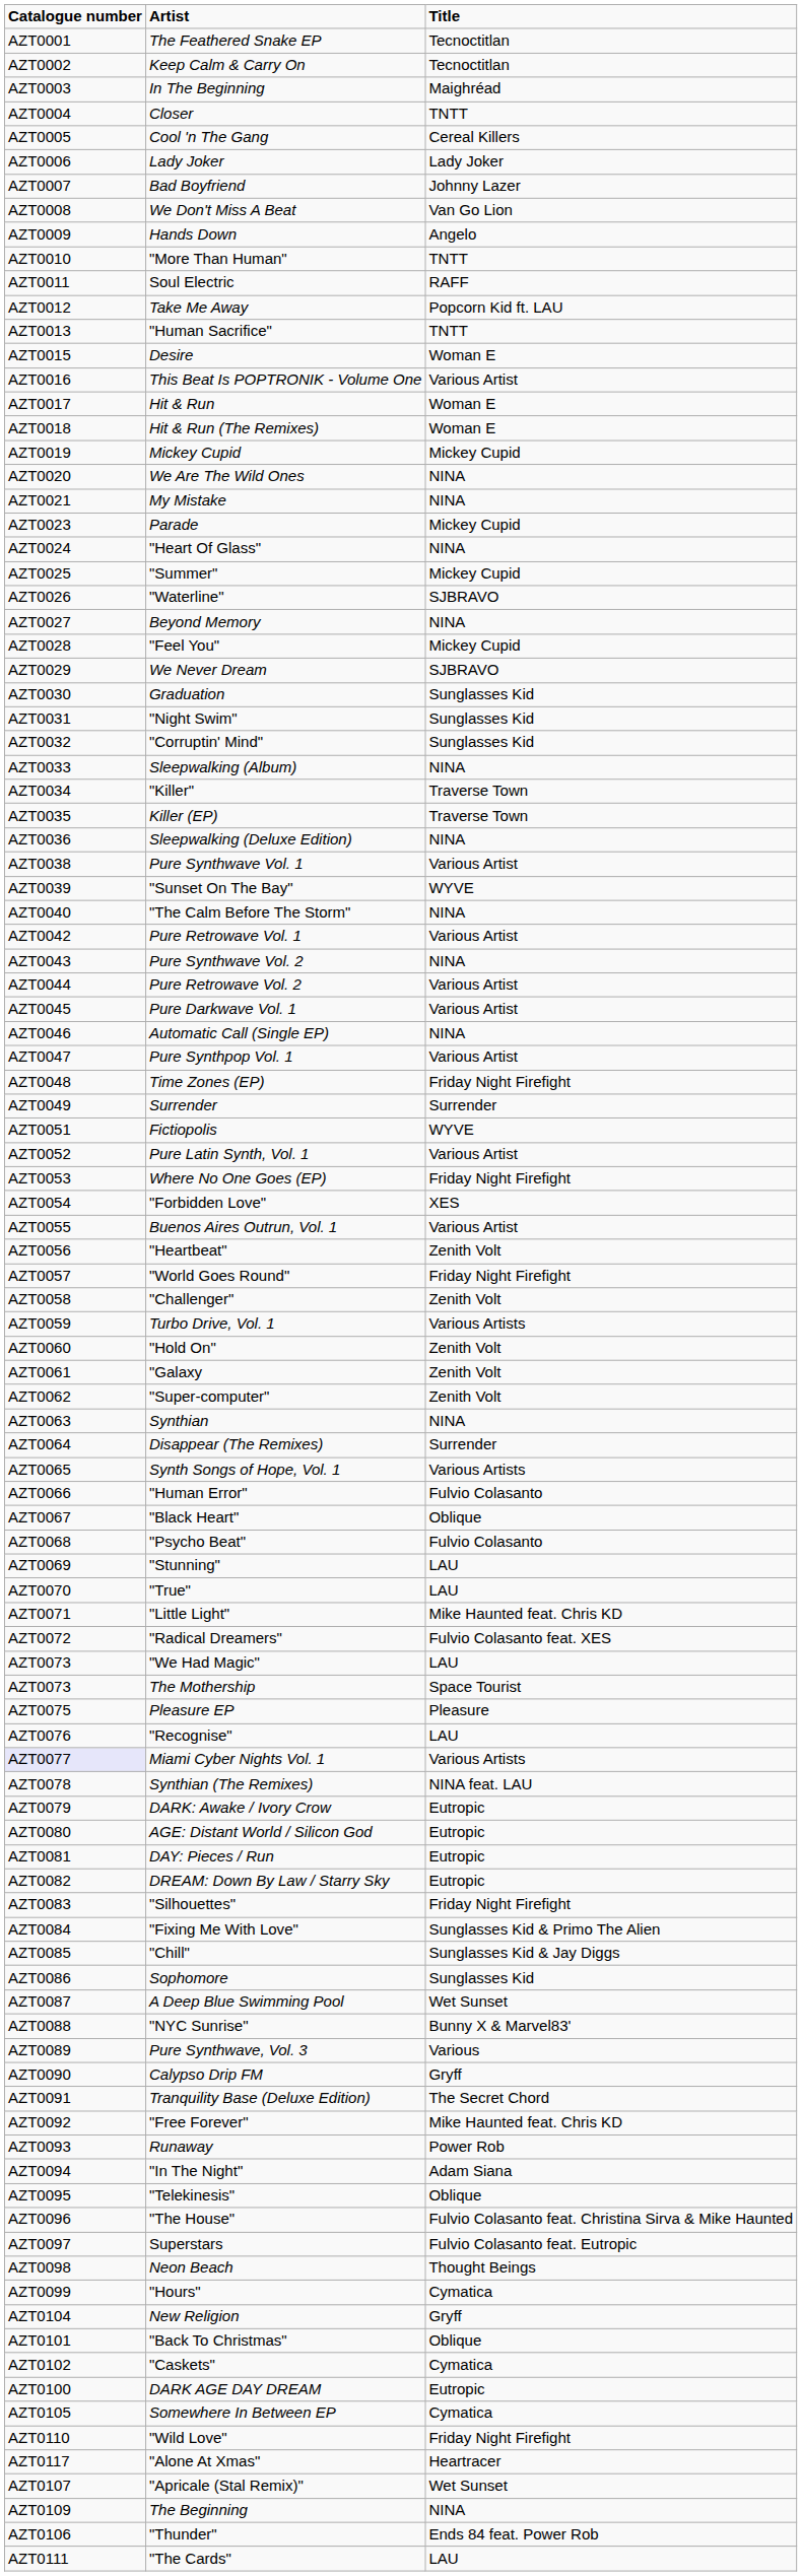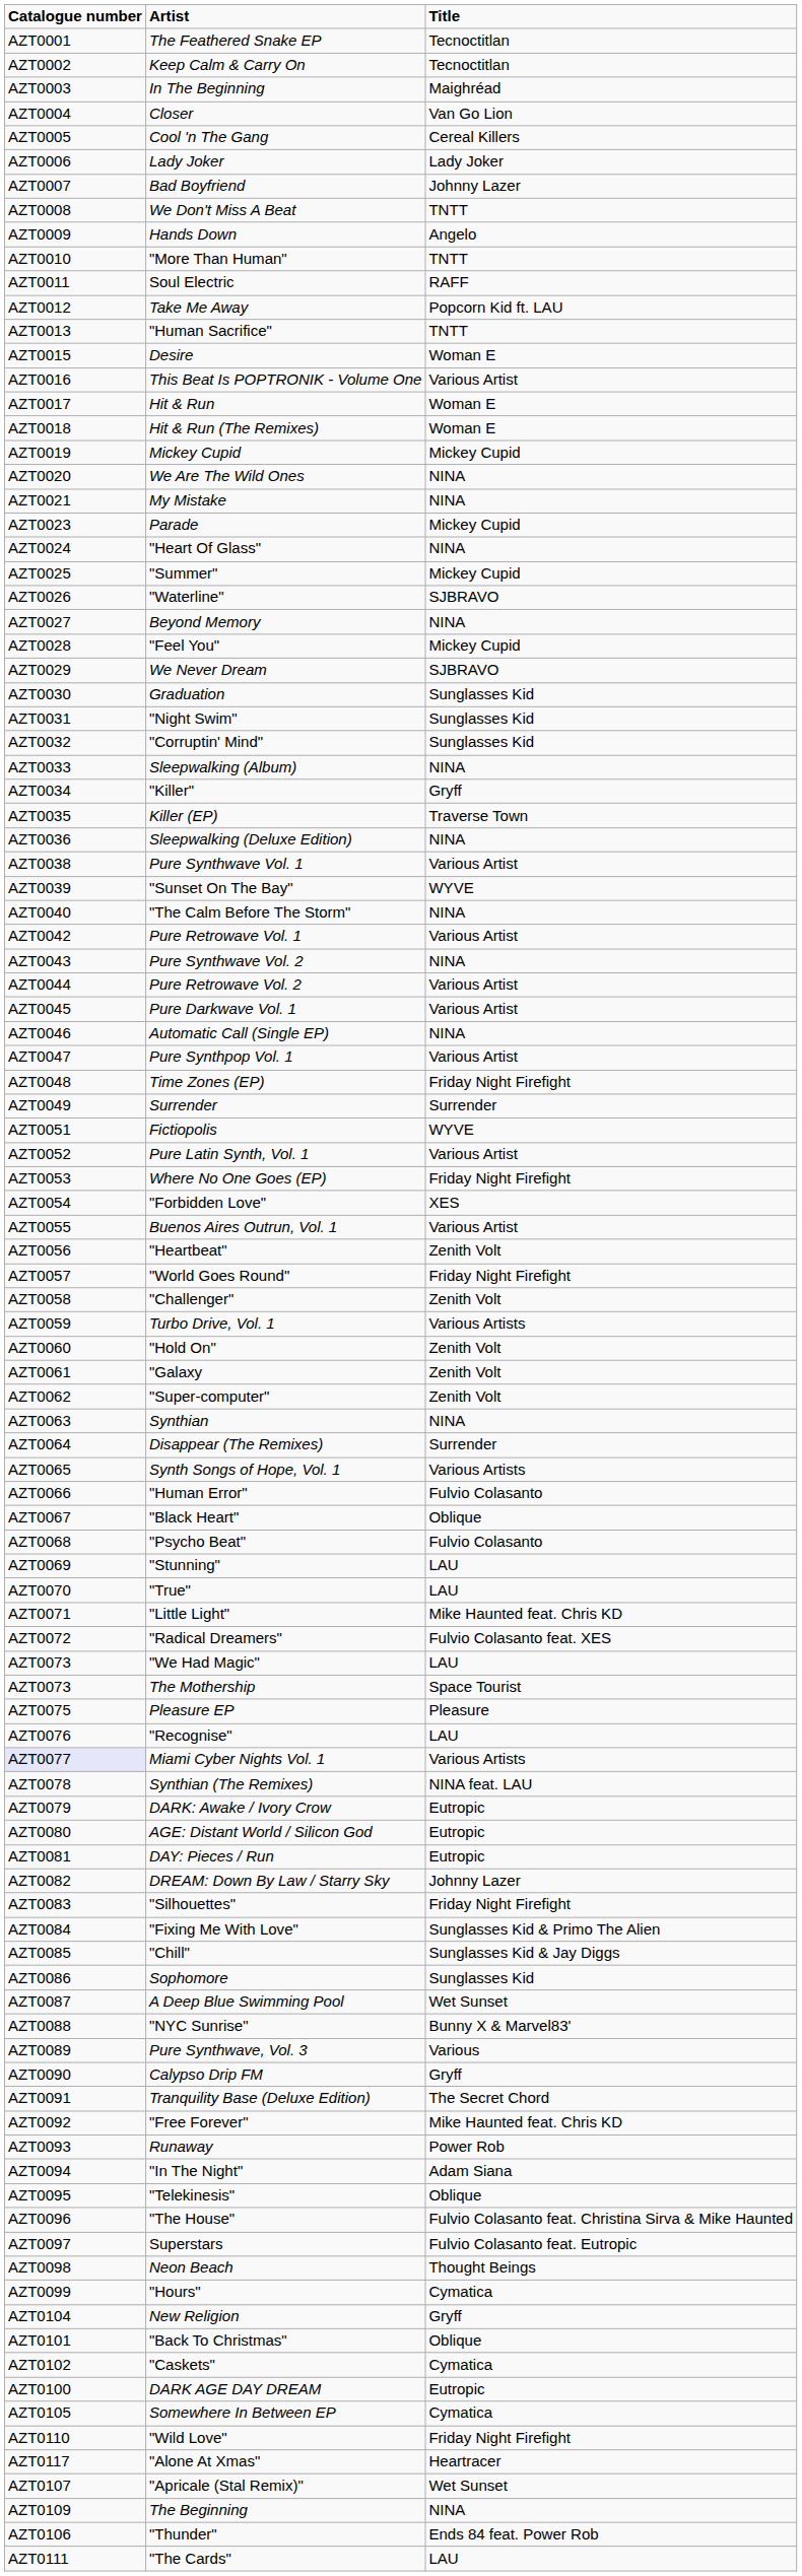 <table class="wikitable">
 <tr>
 <td><strong>Catalogue number</strong></td>
 <td><strong>Artist</strong></td>
 <td><strong>Title</strong></td>
 </tr>
 <tr>
 <td>AZT0001</td>
 <td><em>The Feathered Snake EP</em></td>
 <td>Tecnoctitlan</td>
 </tr>
 <tr>
 <td>AZT0002</td>
 <td><em>Keep Calm & Carry On</em></td>
 <td>Tecnoctitlan</td>
 </tr>
 <tr>
 <td>AZT0003</td>
 <td><em>In The Beginning</em></td>
 <td>Maighréad</td>
 </tr>
 <tr>
 <td>AZT0004</td>
 <td><em>Closer</em></td>
-<td>TNTT</td>
+<td>Van Go Lion</td>
 </tr>
 <tr>
 <td>AZT0005</td>
 <td><em>Cool 'n The Gang</em></td>
 <td>Cereal Killers</td>
 </tr>
 <tr>
 <td>AZT0006</td>
 <td><em>Lady Joker</em></td>
 <td>Lady Joker</td>
 </tr>
 <tr>
 <td>AZT0007</td>
 <td><em>Bad Boyfriend</em></td>
 <td>Johnny Lazer</td>
 </tr>
 <tr>
 <td>AZT0008</td>
 <td><em>We Don't Miss A Beat</em></td>
-<td>Van Go Lion</td>
+<td>TNTT</td>
 </tr>
 <tr>
 <td>AZT0009</td>
 <td><em>Hands Down</em></td>
 <td>Angelo</td>
 </tr>
 <tr>
 <td>AZT0010</td>
 <td>"More Than Human"</td>
 <td>TNTT</td>
 </tr>
 <tr>
 <td>AZT0011</td>
 <td>Soul Electric</td>
 <td>RAFF</td>
 </tr>
 <tr>
 <td>AZT0012</td>
 <td><em>Take Me Away</em></td>
 <td>Popcorn Kid ft. LAU</td>
 </tr>
 <tr>
 <td>AZT0013</td>
 <td>"Human Sacrifice"</td>
 <td>TNTT</td>
 </tr>
 <tr>
 <td>AZT0015</td>
 <td><em>Desire</em></td>
 <td>Woman E</td>
 </tr>
 <tr>
 <td>AZT0016</td>
 <td><em>This Beat Is POPTRONIK - Volume One</em></td>
 <td>Various Artist</td>
 </tr>
 <tr>
 <td>AZT0017</td>
 <td><em>Hit & Run</em></td>
 <td>Woman E</td>
 </tr>
 <tr>
 <td>AZT0018</td>
 <td><em>Hit & Run (The Remixes)</em></td>
 <td>Woman E</td>
 </tr>
 <tr>
 <td>AZT0019</td>
 <td><em>Mickey Cupid</em></td>
 <td>Mickey Cupid</td>
 </tr>
 <tr>
 <td>AZT0020</td>
 <td><em>We Are The Wild Ones</em></td>
 <td>NINA</td>
 </tr>
 <tr>
 <td>AZT0021</td>
 <td><em>My Mistake</em></td>
 <td>NINA</td>
 </tr>
 <tr>
 <td>AZT0023</td>
 <td><em>Parade</em></td>
 <td>Mickey Cupid</td>
 </tr>
 <tr>
 <td>AZT0024</td>
 <td>"Heart Of Glass"</td>
 <td>NINA</td>
 </tr>
 <tr>
 <td>AZT0025</td>
 <td>"Summer"</td>
 <td>Mickey Cupid</td>
 </tr>
 <tr>
 <td>AZT0026</td>
 <td>"Waterline"</td>
 <td>SJBRAVO</td>
 </tr>
 <tr>
 <td>AZT0027</td>
 <td><em>Beyond Memory</em></td>
 <td>NINA</td>
 </tr>
 <tr>
 <td>AZT0028</td>
 <td>"Feel You"</td>
 <td>Mickey Cupid</td>
 </tr>
 <tr>
 <td>AZT0029</td>
 <td><em>We Never Dream</em></td>
 <td>SJBRAVO</td>
 </tr>
 <tr>
 <td>AZT0030</td>
 <td><em>Graduation</em></td>
 <td>Sunglasses Kid</td>
 </tr>
 <tr>
 <td>AZT0031</td>
 <td>"Night Swim"</td>
 <td>Sunglasses Kid</td>
 </tr>
 <tr>
 <td>AZT0032</td>
 <td>"Corruptin' Mind"</td>
 <td>Sunglasses Kid</td>
 </tr>
 <tr>
 <td>AZT0033</td>
 <td><em>Sleepwalking (Album)</em></td>
 <td>NINA</td>
 </tr>
 <tr>
 <td>AZT0034</td>
 <td>"Killer"</td>
-<td>Traverse Town</td>
+<td>Gryff</td>
 </tr>
 <tr>
 <td>AZT0035</td>
 <td><em>Killer (EP)</em></td>
 <td>Traverse Town</td>
 </tr>
 <tr>
 <td>AZT0036</td>
 <td><em>Sleepwalking (Deluxe Edition)</em></td>
 <td>NINA</td>
 </tr>
 <tr>
 <td>AZT0038</td>
 <td><em>Pure Synthwave Vol. 1</em></td>
 <td>Various Artist</td>
 </tr>
 <tr>
 <td>AZT0039</td>
 <td>"Sunset On The Bay"</td>
 <td>WYVE</td>
 </tr>
 <tr>
 <td>AZT0040</td>
 <td>"The Calm Before The Storm"</td>
 <td>NINA</td>
 </tr>
 <tr>
 <td>AZT0042</td>
 <td><em>Pure Retrowave Vol. 1</em></td>
 <td>Various Artist</td>
 </tr>
 <tr>
 <td>AZT0043</td>
 <td><em>Pure Synthwave Vol. 2</em></td>
 <td>NINA</td>
 </tr>
 <tr>
 <td>AZT0044</td>
 <td><em>Pure Retrowave Vol. 2</em></td>
 <td>Various Artist</td>
 </tr>
 <tr>
 <td>AZT0045</td>
 <td><em>Pure Darkwave Vol. 1</em></td>
 <td>Various Artist</td>
 </tr>
 <tr>
 <td>AZT0046</td>
 <td><em>Automatic Call (Single EP)</em></td>
 <td>NINA</td>
 </tr>
 <tr>
 <td>AZT0047</td>
 <td><em>Pure Synthpop Vol. 1</em></td>
 <td>Various Artist</td>
 </tr>
 <tr>
 <td>AZT0048</td>
 <td><em>Time Zones (EP)</em></td>
 <td>Friday Night Firefight</td>
 </tr>
 <tr>
 <td>AZT0049</td>
 <td><em>Surrender</em></td>
 <td>Surrender</td>
 </tr>
 <tr>
 <td>AZT0051</td>
 <td><em>Fictiopolis</em></td>
 <td>WYVE</td>
 </tr>
 <tr>
 <td>AZT0052</td>
 <td><em>Pure Latin Synth, Vol. 1</em></td>
 <td>Various Artist</td>
 </tr>
 <tr>
 <td>AZT0053</td>
 <td><em>Where No One Goes (EP)</em></td>
 <td>Friday Night Firefight</td>
 </tr>
 <tr>
 <td>AZT0054</td>
 <td>"Forbidden Love"</td>
 <td>XES</td>
 </tr>
 <tr>
 <td>AZT0055</td>
 <td><em>Buenos Aires Outrun, Vol. 1</em></td>
 <td>Various Artist</td>
 </tr>
 <tr>
 <td>AZT0056</td>
 <td>"Heartbeat"</td>
 <td>Zenith Volt</td>
 </tr>
 <tr>
 <td>AZT0057</td>
 <td>"World Goes Round"</td>
 <td>Friday Night Firefight</td>
 </tr>
 <tr>
 <td>AZT0058</td>
 <td>"Challenger"</td>
 <td>Zenith Volt</td>
 </tr>
 <tr>
 <td>AZT0059</td>
 <td><em>Turbo Drive, Vol. 1</em></td>
 <td>Various Artists</td>
 </tr>
 <tr>
 <td>AZT0060</td>
 <td>"Hold On"</td>
 <td>Zenith Volt</td>
 </tr>
 <tr>
 <td>AZT0061</td>
 <td>"Galaxy</td>
 <td>Zenith Volt</td>
 </tr>
 <tr>
 <td>AZT0062</td>
 <td>"Super-computer"</td>
 <td>Zenith Volt</td>
 </tr>
 <tr>
 <td>AZT0063</td>
 <td><em>Synthian</em></td>
 <td>NINA</td>
 </tr>
 <tr>
 <td>AZT0064</td>
 <td><em>Disappear (The Remixes)</em></td>
 <td>Surrender</td>
 </tr>
 <tr>
 <td>AZT0065</td>
 <td><em>Synth Songs of Hope, Vol. 1</em></td>
 <td>Various Artists</td>
 </tr>
 <tr>
 <td>AZT0066</td>
 <td>"Human Error"</td>
 <td>Fulvio Colasanto</td>
 </tr>
 <tr>
 <td>AZT0067</td>
 <td>"Black Heart"</td>
 <td>Oblique</td>
 </tr>
 <tr>
 <td>AZT0068</td>
 <td>"Psycho Beat"</td>
 <td>Fulvio Colasanto</td>
 </tr>
 <tr>
 <td>AZT0069</td>
 <td>"Stunning"</td>
 <td>LAU</td>
 </tr>
 <tr>
 <td>AZT0070</td>
 <td>"True"</td>
 <td>LAU</td>
 </tr>
 <tr>
 <td>AZT0071</td>
 <td>"Little Light"</td>
 <td>Mike Haunted feat. Chris KD</td>
 </tr>
 <tr>
 <td>AZT0072</td>
 <td>"Radical Dreamers"</td>
 <td>Fulvio Colasanto feat. XES</td>
 </tr>
 <tr>
 <td>AZT0073</td>
 <td>"We Had Magic"</td>
 <td>LAU</td>
 </tr>
 <tr>
 <td>AZT0073</td>
 <td><em>The Mothership</em></td>
 <td>Space Tourist</td>
 </tr>
 <tr>
 <td>AZT0075</td>
 <td><em>Pleasure EP</em></td>
 <td>Pleasure</td>
 </tr>
 <tr>
 <td>AZT0076</td>
 <td>"Recognise"</td>
 <td>LAU</td>
 </tr>
 <tr>
 <td style="background: lavender;">AZT0077</td>
 <td><em>Miami Cyber Nights Vol. 1</em></td>
 <td>Various Artists</td>
 </tr>
 <tr>
 <td>AZT0078</td>
 <td><em>Synthian (The Remixes)</em></td>
 <td>NINA feat. LAU</td>
 </tr>
 <tr>
 <td>AZT0079</td>
 <td><em>DARK: Awake / Ivory Crow</em></td>
 <td>Eutropic</td>
 </tr>
 <tr>
 <td>AZT0080</td>
 <td><em>AGE: Distant World / Silicon God</em></td>
 <td>Eutropic</td>
 </tr>
 <tr>
 <td>AZT0081</td>
 <td><em>DAY: Pieces / Run</em></td>
 <td>Eutropic</td>
 </tr>
 <tr>
 <td>AZT0082</td>
 <td><em>DREAM: Down By Law / Starry Sky</em></td>
-<td>Eutropic</td>
+<td>Johnny Lazer</td>
 </tr>
 <tr>
 <td>AZT0083</td>
 <td>"Silhouettes"</td>
 <td>Friday Night Firefight</td>
 </tr>
 <tr>
 <td>AZT0084</td>
 <td>"Fixing Me With Love"</td>
 <td>Sunglasses Kid & Primo The Alien</td>
 </tr>
 <tr>
 <td>AZT0085</td>
 <td>"Chill"</td>
 <td>Sunglasses Kid & Jay Diggs</td>
 </tr>
 <tr>
 <td>AZT0086</td>
 <td><em>Sophomore</em></td>
 <td>Sunglasses Kid</td>
 </tr>
 <tr>
 <td>AZT0087</td>
 <td><em>A Deep Blue Swimming Pool</em></td>
 <td>Wet Sunset</td>
 </tr>
 <tr>
 <td>AZT0088</td>
 <td>"NYC Sunrise"</td>
 <td>Bunny X & Marvel83'</td>
 </tr>
 <tr>
 <td>AZT0089</td>
 <td><em>Pure Synthwave, Vol. 3</em></td>
 <td>Various</td>
 </tr>
 <tr>
 <td>AZT0090</td>
 <td><em>Calypso Drip FM</em></td>
 <td>Gryff</td>
 </tr>
 <tr>
 <td>AZT0091</td>
 <td><em>Tranquility Base (Deluxe Edition)</em></td>
 <td>The Secret Chord</td>
 </tr>
 <tr>
 <td>AZT0092</td>
 <td>"Free Forever"</td>
 <td>Mike Haunted feat. Chris KD</td>
 </tr>
 <tr>
 <td>AZT0093</td>
 <td><em>Runaway</em></td>
 <td>Power Rob</td>
 </tr>
 <tr>
 <td>AZT0094</td>
 <td>"In The Night"</td>
 <td>Adam Siana</td>
 </tr>
 <tr>
 <td>AZT0095</td>
 <td>"Telekinesis"</td>
 <td>Oblique</td>
 </tr>
 <tr>
 <td>AZT0096</td>
 <td>"The House"</td>
 <td>Fulvio Colasanto feat. Christina Sirva & Mike Haunted</td>
 </tr>
 <tr>
 <td>AZT0097</td>
 <td>Superstars</td>
 <td>Fulvio Colasanto feat. Eutropic</td>
 </tr>
 <tr>
 <td>AZT0098</td>
 <td><em>Neon Beach</em></td>
 <td>Thought Beings</td>
 </tr>
 <tr>
 <td>AZT0099</td>
 <td>"Hours"</td>
 <td>Cymatica</td>
 </tr>
 <tr>
 <td>AZT0104</td>
 <td><em>New Religion</em></td>
 <td>Gryff</td>
 </tr>
 <tr>
 <td>AZT0101</td>
 <td>"Back To Christmas"</td>
 <td>Oblique</td>
 </tr>
 <tr>
 <td>AZT0102</td>
 <td>"Caskets"</td>
 <td>Cymatica</td>
 </tr>
 <tr>
 <td>AZT0100</td>
 <td><em>DARK AGE DAY DREAM</em></td>
 <td>Eutropic</td>
 </tr>
 <tr>
 <td>AZT0105</td>
 <td><em>Somewhere In Between EP</em></td>
 <td>Cymatica</td>
 </tr>
 <tr>
 <td>AZT0110</td>
 <td>"Wild Love"</td>
 <td>Friday Night Firefight</td>
 </tr>
 <tr>
 <td>AZT0117</td>
 <td>"Alone At Xmas"</td>
 <td>Heartracer</td>
 </tr>
 <tr>
 <td>AZT0107</td>
 <td>"Apricale (Stal Remix)"</td>
 <td>Wet Sunset</td>
 </tr>
 <tr>
 <td>AZT0109</td>
 <td><em>The Beginning</em></td>
 <td>NINA</td>
 </tr>
 <tr>
 <td>AZT0106</td>
 <td>"Thunder"</td>
 <td>Ends 84 feat. Power Rob</td>
 </tr>
 <tr>
 <td>AZT0111</td>
 <td>"The Cards"</td>
 <td>LAU</td>
 </tr>
 </table>
